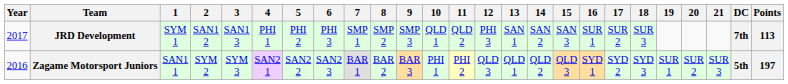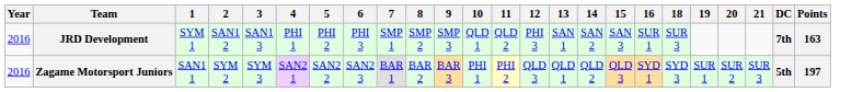 <table class="wikitable" style="text-align:center; font-size:85%">
 <tr>
 <th>Year</th>
 <th>Team</th>
 <th>1</th>
 <th>2</th>
 <th>3</th>
 <th>4</th>
 <th>5</th>
 <th>6</th>
 <th>7</th>
 <th>8</th>
 <th>9</th>
 <th>10</th>
 <th>11</th>
 <th>12</th>
 <th>13</th>
 <th>14</th>
 <th>15</th>
 <th>16</th>
-<th>17</th>
 <th>18</th>
 <th>19</th>
 <th>20</th>
 <th>21</th>
 <th>DC</th>
 <th>Points</th>
 </tr>
 <tr>
-<td><a href='#'>2017</a></td>
+<td><a href='#'>2016</a></td>
 <th>JRD Development</th>
 <td style="background:#DFFFDF"><a href='#'>SYM<br>1</a><br></td>
 <td style="background:#DFFFDF;"><a href='#'>SAN1<br>2</a><br></td>
 <td style="background:#DFFFDF;"><a href='#'>SAN1<br>3</a><br></td>
 <td style="background:#DFFFDF"><a href='#'>PHI<br>1</a><br></td>
 <td style="background:#DFFFDF"><a href='#'>PHI<br>2</a><br></td>
 <td style="background:#DFFFDF"><a href='#'>PHI<br>3</a><br></td>
 <td style="background:#DFFFDF"><a href='#'>SMP<br>1</a><br></td>
 <td style="background:#DFFFDF"><a href='#'>SMP<br>2</a><br></td>
 <td style="background:#DFFFDF"><a href='#'>SMP<br>3</a><br></td>
 <td style="background:#DFFFDF"><a href='#'>QLD<br>1</a><br></td>
 <td style="background:#DFFFDF"><a href='#'>QLD<br>2</a><br></td>
 <td style="background:#DFFFDF;"><a href='#'>PHI<br>3</a><br></td>
 <td style="background:#DFFFDF"><a href='#'>SAN<br>1</a><br></td>
 <td style="background:#DFFFDF"><a href='#'>SAN<br>2</a><br></td>
 <td style="background:#DFFFDF"><a href='#'>SAN<br>3</a><br></td>
 <td style="background:#DFFFDF"><a href='#'>SUR<br>1</a><br></td>
-<td style="background:#DFFFDF"><a href='#'>SUR<br>2</a><br></td>
 <td style="background:#DFFFDF"><a href='#'>SUR<br>3</a><br></td>
 <td></td>
 <td></td>
 <td></td>
 <th>7th</th>
-<th>113</th>
+<th>163</th>
 </tr>
 <tr>
 <td><a href='#'>2016</a></td>
 <th nowrap>Zagame Motorsport Juniors</th>
 <td style="background:#DFFFDF;"><a href='#'>SAN1<br>1</a><br></td>
 <td style="background:#DFFFDF"><a href='#'>SYM<br>2</a><br></td>
 <td style="background:#DFFFDF"><a href='#'>SYM<br>3</a><br></td>
 <td style="background:#EFCFFF;"><a href='#'>SAN2<br>1</a><br></td>
 <td style="background:#DFFFDF;"><a href='#'>SAN2<br>2</a><br></td>
 <td style="background:#DFFFDF;"><a href='#'>SAN2<br>3</a><br></td>
 <td style="background:#DFDFDF;"><a href='#'>BAR<br>1</a><br></td>
 <td style="background:#DFFFDF;"><a href='#'>BAR<br>2</a><br></td>
 <td style="background:#FFDF9F;"><a href='#'>BAR<br>3</a><br></td>
 <td style="background:#DFFFDF;"><a href='#'>PHI<br>1</a><br></td>
 <td style="background:#FFFFBF;"><a href='#'>PHI<br>2</a><br></td>
 <td style="background:#DFFFDF"><a href='#'>QLD<br>3</a><br></td>
 <td style="background:#DFFFDF;"><a href='#'>QLD<br>1</a><br></td>
 <td style="background:#DFFFDF;"><a href='#'>QLD<br>2</a><br></td>
 <td style="background:#FFDF9F;"><a href='#'>QLD<br>3</a><br></td>
 <td style="background:#FFDF9F;"><a href='#'>SYD<br>1</a><br></td>
-<td style="background:#DFFFDF;"><a href='#'>SYD<br>2</a><br></td>
 <td style="background:#DFFFDF;"><a href='#'>SYD<br>3</a><br></td>
 <td style="background:#DFFFDF;"><a href='#'>SUR<br>1</a><br></td>
 <td style="background:#DFFFDF;"><a href='#'>SUR<br>2</a><br></td>
 <td style="background:#DFFFDF;"><a href='#'>SUR<br>3</a><br></td>
 <th>5th</th>
 <th>197</th>
 </tr>
 </table>
